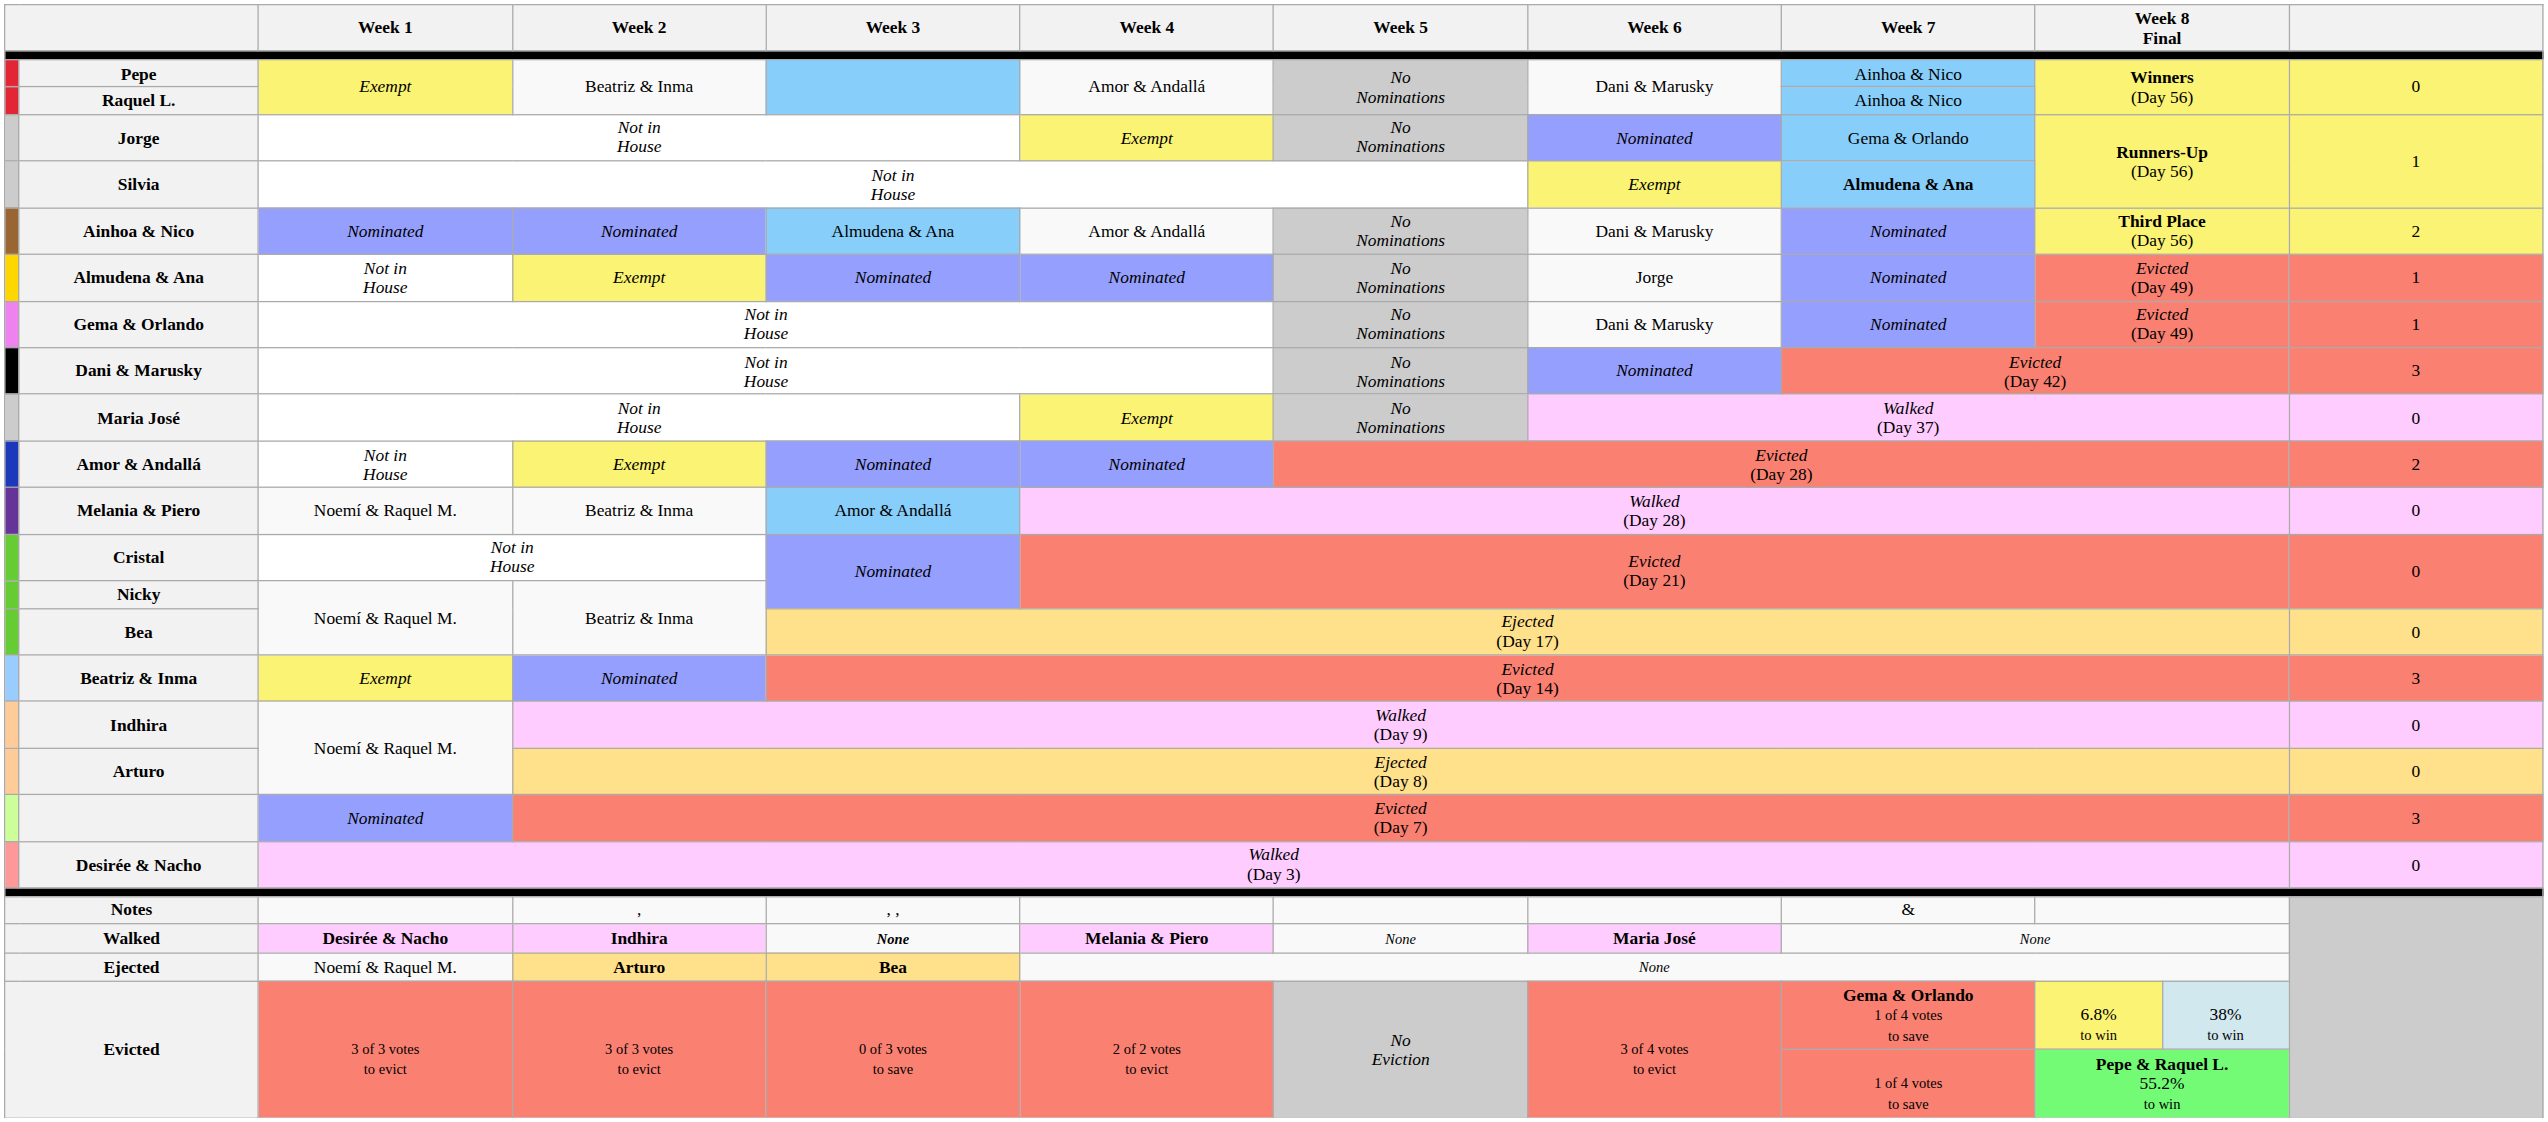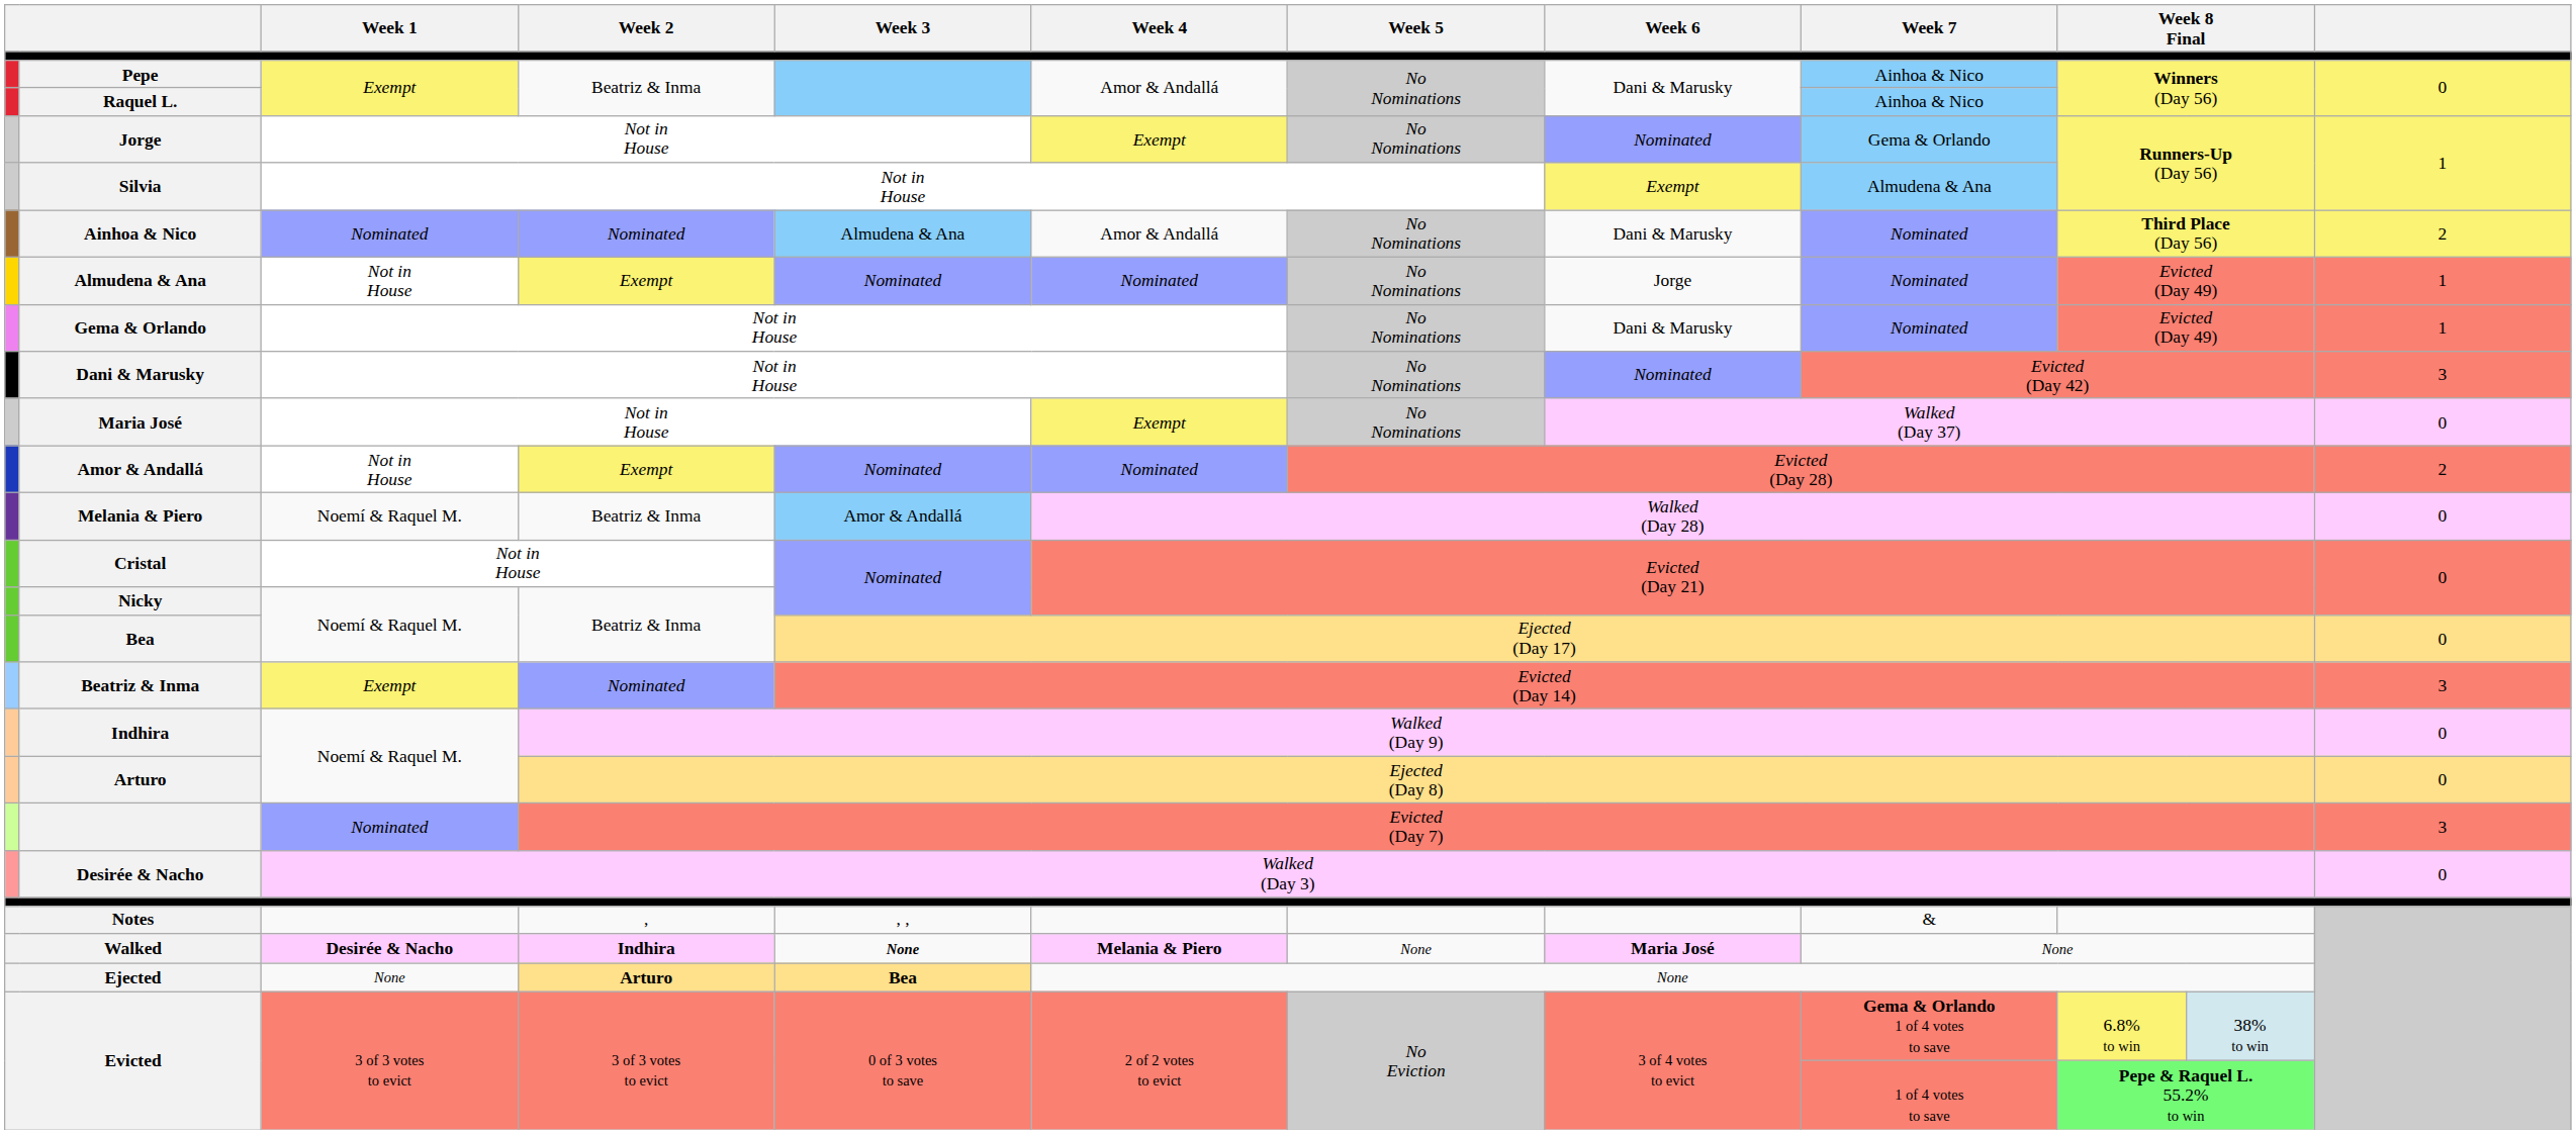 <table class="wikitable" style="text-align:center; width: 100%; font-size:85%; line-height:15px;">
 <tr>
 <th style="width: 10%" colspan="2"></th>
 <th style="width: 10%">Week 1</th>
 <th style="width: 10%">Week 2</th>
 <th style="width: 10%">Week 3</th>
 <th style="width: 10%">Week 4</th>
 <th style="width: 10%">Week 5</th>
 <th style="width: 10%">Week 6</th>
 <th style="width: 10%">Week 7</th>
 <th style="width: 10%" colspan="2">Week 8<br>Final</th>
 <th></th>
 </tr>
 <tr>
 <th style="background:#000;" colspan="12"></th>
 </tr>
 <tr>
 <td bgcolor="E32636"></td>
 <th>Pepe</th>
 <td bgcolor="FBF373" rowspan="2"><em>Exempt</em></td>
 <td rowspan="2">Beatriz & Inma</td>
 <td rowspan="2" style="background:#87CEFA;"></td>
 <td rowspan="2">Amor & Andallá</td>
 <td bgcolor="CCCCCC" rowspan="2"><em>No<br>Nominations</em></td>
 <td rowspan="2">Dani & Marusky</td>
 <td style="background:#87CEFA;">Ainhoa & Nico</td>
 <td bgcolor="FBF373" colspan="2" rowspan="2"><strong>Winners</strong><br>(Day 56)</td>
 <td bgcolor="FBF373" rowspan="2">0</td>
 </tr>
 <tr>
 <td bgcolor="E32636"></td>
 <th>Raquel L.</th>
 <td style="background:#87CEFA;">Ainhoa & Nico</td>
 </tr>
 <tr>
 <td bgcolor="CCCCCC"></td>
 <th>Jorge</th>
 <td bgcolor="white" colspan="3"><em>Not in<br>House</em></td>
 <td bgcolor="FBF373"><em>Exempt</em></td>
 <td bgcolor="CCCCCC"><em>No<br>Nominations</em></td>
 <td bgcolor="959FFD"><em>Nominated</em></td>
 <td style="background:#87CEFA;">Gema & Orlando</td>
 <td bgcolor="FBF373" colspan="2" rowspan="2"><strong>Runners-Up</strong><br>(Day 56)</td>
 <td bgcolor="FBF373" rowspan="2">1</td>
 </tr>
 <tr>
 <td bgcolor="CCCCCC"></td>
 <th>Silvia</th>
 <td bgcolor="white" colspan="5"><em>Not in<br>House</em></td>
 <td bgcolor="FBF373"><em>Exempt</em></td>
-<td style="background:#87CEFA;"><strong>Almudena & Ana</strong></td>
+<td style="background:#87CEFA;">Almudena & Ana</td>
 </tr>
 <tr>
 <td bgcolor="996633"></td>
 <th>Ainhoa & Nico</th>
 <td bgcolor="959FFD"><em>Nominated</em></td>
 <td bgcolor="959FFD"><em>Nominated</em></td>
 <td style="background:#87CEFA;">Almudena & Ana</td>
 <td>Amor & Andallá</td>
 <td bgcolor="CCCCCC"><em>No<br>Nominations</em></td>
 <td>Dani & Marusky</td>
 <td bgcolor="959FFD"><em>Nominated</em></td>
 <td bgcolor="FBF373" colspan="2"><strong>Third Place</strong><br>(Day 56)</td>
 <td bgcolor="FBF373">2</td>
 </tr>
 <tr>
 <td bgcolor="FFD700"></td>
 <th>Almudena & Ana</th>
 <td bgcolor="white"><em>Not in<br>House</em></td>
 <td bgcolor="FBF373"><em>Exempt</em></td>
 <td bgcolor="959FFD"><em>Nominated</em></td>
 <td bgcolor="959FFD"><em>Nominated</em></td>
 <td bgcolor="CCCCCC"><em>No<br>Nominations</em></td>
 <td>Jorge<br></td>
 <td bgcolor="959FFD"><em>Nominated</em></td>
 <td bgcolor="FA8072" colspan="2"><em>Evicted</em><br>(Day 49)</td>
 <td bgcolor="FA8072">1</td>
 </tr>
 <tr>
 <td bgcolor="EE82EE"></td>
 <th>Gema & Orlando</th>
 <td bgcolor="white" colspan="4"><em>Not in<br>House</em></td>
 <td bgcolor="CCCCCC"><em>No<br>Nominations</em></td>
 <td>Dani & Marusky</td>
 <td bgcolor="959FFD"><em>Nominated</em></td>
 <td bgcolor="FA8072" colspan="2"><em>Evicted</em><br>(Day 49)</td>
 <td bgcolor="FA8072">1</td>
 </tr>
 <tr>
 <td bgcolor="000000"></td>
 <th>Dani & Marusky</th>
 <td bgcolor="white" colspan="4"><em>Not in<br>House</em></td>
 <td bgcolor="CCCCCC"><em>No<br>Nominations</em></td>
 <td bgcolor="959FFD"><em>Nominated</em></td>
 <td bgcolor="FA8072" colspan="3"><em>Evicted</em><br>(Day 42)</td>
 <td bgcolor="FA8072">3</td>
 </tr>
 <tr>
 <td bgcolor="CCCCCC"></td>
 <th>Maria José</th>
 <td bgcolor="white" colspan="3"><em>Not in<br>House</em></td>
 <td bgcolor="FBF373"><em>Exempt</em></td>
 <td bgcolor="CCCCCC"><em>No<br>Nominations</em></td>
 <td bgcolor="FFCCFF" colspan="4"><em>Walked</em><br>(Day 37)</td>
 <td bgcolor="FFCCFF">0</td>
 </tr>
 <tr>
 <td bgcolor="1C39BB"></td>
 <th>Amor & Andallá</th>
 <td bgcolor="white"><em>Not in<br>House</em></td>
 <td bgcolor="FBF373"><em>Exempt</em></td>
 <td bgcolor="959FFD"><em>Nominated</em></td>
 <td bgcolor="959FFD"><em>Nominated</em></td>
 <td bgcolor="FA8072" colspan="5"><em>Evicted</em><br>(Day 28)</td>
 <td bgcolor="FA8072">2</td>
 </tr>
 <tr>
 <td bgcolor="663399"></td>
 <th>Melania & Piero</th>
 <td>Noemí & Raquel M.</td>
 <td>Beatriz & Inma</td>
 <td style="background:#87CEFA;">Amor & Andallá</td>
 <td bgcolor="FFCCFF" colspan="6"><em>Walked</em><br>(Day 28)</td>
 <td bgcolor="FFCCFF">0</td>
 </tr>
 <tr>
 <td bgcolor="66CC33"></td>
 <th>Cristal</th>
 <td bgcolor="white" colspan="2"><em>Not in<br>House</em></td>
 <td bgcolor="959FFD" rowspan="2"><em>Nominated</em></td>
 <td bgcolor="FA8072" colspan="6" rowspan="2"><em>Evicted</em><br>(Day 21)</td>
 <td bgcolor="FA8072" rowspan="2">0</td>
 </tr>
 <tr>
 <td bgcolor="66CC33"></td>
 <th>Nicky</th>
 <td rowspan="2">Noemí & Raquel M.</td>
 <td rowspan="2">Beatriz & Inma</td>
 </tr>
 <tr>
 <td bgcolor="66CC33"></td>
 <th>Bea</th>
 <td bgcolor="FFE08B" colspan="7"><em>Ejected</em><br>(Day 17)</td>
 <td bgcolor="FFE08B">0</td>
 </tr>
 <tr>
 <td bgcolor="99CCFF"></td>
 <th>Beatriz & Inma</th>
 <td bgcolor="FBF373"><em>Exempt</em></td>
 <td bgcolor="959FFD"><em>Nominated</em></td>
 <td bgcolor="FA8072" colspan="7"><em>Evicted</em><br>(Day 14)</td>
 <td bgcolor="FA8072">3</td>
 </tr>
 <tr>
 <td bgcolor="FFCC99"></td>
 <th>Indhira</th>
 <td rowspan="2">Noemí & Raquel M.</td>
 <td bgcolor="FFCCFF" colspan="8"><em>Walked</em><br>(Day 9)</td>
 <td bgcolor="FFCCFF">0</td>
 </tr>
 <tr>
 <td bgcolor="FFCC99"></td>
 <th>Arturo</th>
 <td bgcolor="FFE08B" colspan="8"><em>Ejected</em><br>(Day 8)</td>
 <td bgcolor="FFE08B">0</td>
 </tr>
 <tr>
 <td bgcolor="CCFF99"></td>
 <th></th>
 <td bgcolor="959FFD"><em>Nominated</em></td>
 <td bgcolor="FA8072" colspan="8"><em>Evicted</em><br>(Day 7)</td>
 <td bgcolor="FA8072">3</td>
 </tr>
 <tr>
 <td bgcolor="FF9999"></td>
 <th>Desirée & Nacho</th>
 <td bgcolor="FFCCFF" colspan="9"><em>Walked</em><br>(Day 3)</td>
 <td bgcolor="FFCCFF">0</td>
 </tr>
 <tr>
 <th style="background:#000;" colspan="12"></th>
 </tr>
 <tr>
 <th colspan="2">Notes</th>
 <td></td>
 <td>, </td>
 <td>, , </td>
 <td></td>
 <td></td>
 <td></td>
 <td> & </td>
 <td colspan="2"></td>
 <td rowspan=5 bgcolor="CCCCCC"></td>
 </tr>
 <tr>
 <th colspan="2">Walked</th>
 <td bgcolor="FFCCFF"><strong>Desirée & Nacho</strong></td>
 <td bgcolor="FFCCFF"><strong>Indhira</strong></td>
 <td><strong><small><em>None</em></small></strong></td>
 <td bgcolor="FFCCFF"><strong>Melania & Piero</strong></td>
 <td><small><em>None</em></small></td>
 <td bgcolor="FFCCFF"><strong>Maria José</strong></td>
 <td colspan="3"><small><em>None</em></small></td>
 </tr>
 <tr>
 <th colspan="2">Ejected</th>
-<td>Noemí & Raquel M.</td>
+<td><small><em>None</em></small></td>
 <td bgcolor="FFE08B"><strong>Arturo</strong></td>
 <td bgcolor="FFE08B"><strong>Bea</strong></td>
 <td colspan="6"><small><em>None</em></small></td>
 </tr>
 <tr>
 <th colspan="2" rowspan="2">Evicted</th>
 <td bgcolor="FA8072" rowspan="2"><br><small>3 of 3 votes<br>to evict</small></td>
 <td bgcolor="FA8072" rowspan="2"><br><small>3 of 3 votes<br>to evict</small></td>
 <td bgcolor="FA8072" rowspan="2"><br><small>0 of 3 votes<br>to save</small></td>
 <td bgcolor="FA8072" rowspan="2"><br><small>2 of 2 votes<br>to evict</small></td>
 <td bgcolor="CCCCCC" rowspan="2"><em>No<br>Eviction</em></td>
 <td bgcolor="FA8072" rowspan="2"><br><small>3 of 4 votes<br>to evict</small></td>
 <td bgcolor="FA8072"><strong>Gema & Orlando</strong><br><small>1 of 4 votes<br>to save</small></td>
 <td bgcolor="FBF373"><br>6.8%<br><small>to win</small></td>
 <td bgcolor="D1E8EF"><br>38%<br><small>to win</small></td>
 </tr>
 <tr>
 <td bgcolor="FA8072"><br><small>1 of 4 votes<br>to save</small></td>
 <td bgcolor="73FB76" colspan="2"><strong>Pepe & Raquel L.</strong><br>55.2%<br><small>to win</small></td>
 </tr>
 </table>
